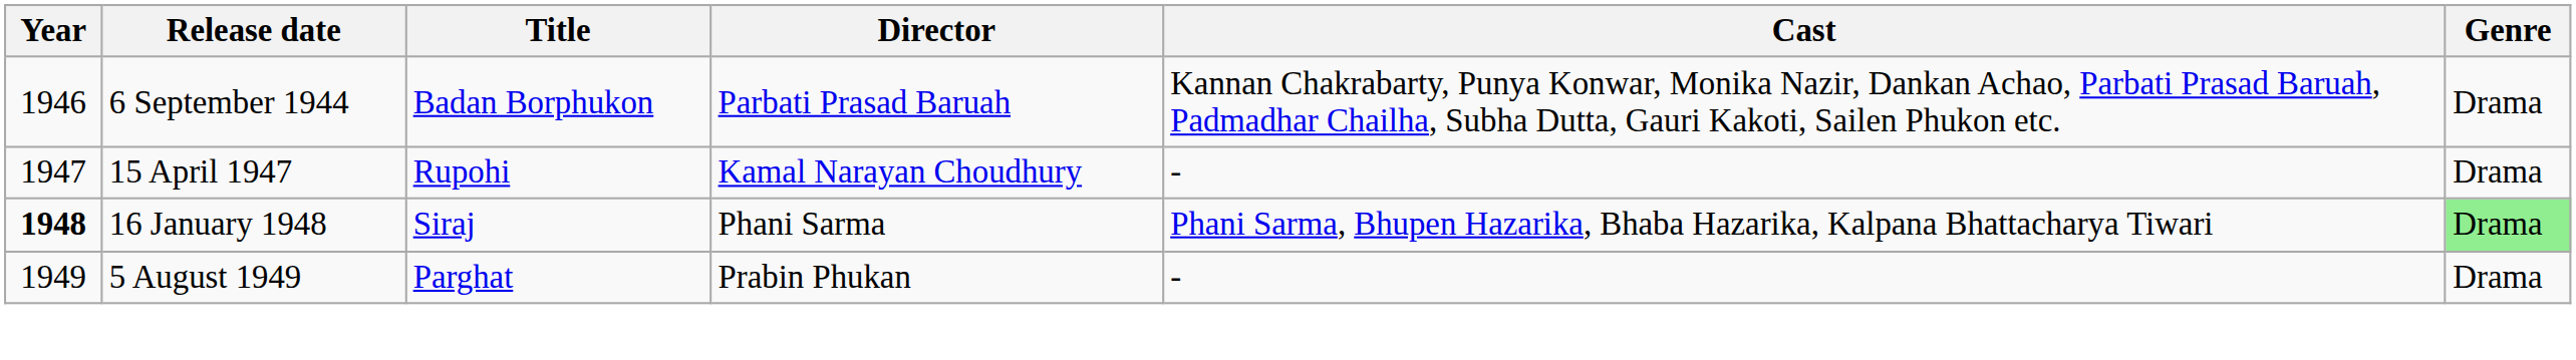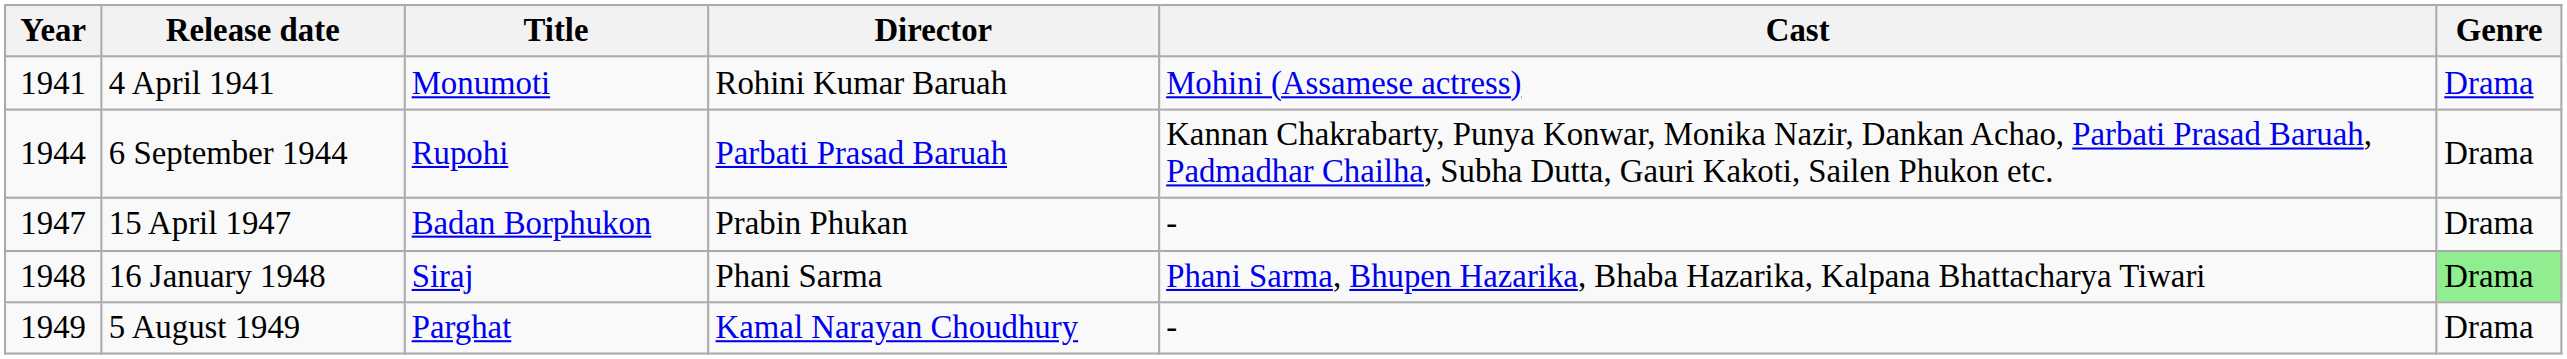 <table class="wikitable" border="0">
 <tr>
 <th>Year</th>
 <th>Release date</th>
 <th>Title</th>
 <th>Director</th>
 <th width=50%>Cast</th>
 <th>Genre</th>
 </tr>
 <tr>
-<td align=center>1946</td>
+<td align=center>1941</td>
+<td>4 April 1941</td>
+<td><a href='#'>Monumoti</a></td>
+<td>Rohini Kumar Baruah</td>
+<td><a href='#'>Mohini (Assamese actress)</a></td>
+<td><a href='#'>Drama</a><br></td>
+</tr>
+<tr>
+<td align=center>1944</td>
 <td>6 September 1944</td>
-<td><a href='#'>Badan Borphukon</a></td>
+<td><a href='#'>Rupohi</a></td>
 <td><a href='#'>Parbati Prasad Baruah</a></td>
 <td>Kannan Chakrabarty, Punya Konwar, Monika Nazir, Dankan Achao, <a href='#'>Parbati Prasad Baruah</a>, <a href='#'>Padmadhar Chailha</a>, Subha Dutta, Gauri Kakoti, Sailen Phukon etc.</td>
 <td>Drama<br></td>
 </tr>
 <tr>
 <td align=center>1947</td>
 <td>15 April 1947</td>
-<td><a href='#'>Rupohi</a></td>
-<td><a href='#'>Kamal Narayan Choudhury</a></td>
+<td><a href='#'>Badan Borphukon</a></td>
+<td>Prabin Phukan</td>
 <td>-</td>
 <td>Drama</td>
 </tr>
 <tr>
-<td align=center><strong>1948</strong></td>
+<td align=center>1948</td>
 <td>16 January 1948</td>
 <td><a href='#'>Siraj</a></td>
 <td>Phani Sarma</td>
 <td><a href='#'>Phani Sarma</a>, <a href='#'>Bhupen Hazarika</a>, Bhaba Hazarika, Kalpana Bhattacharya Tiwari</td>
 <td style="background: lightgreen;">Drama</td>
 </tr>
 <tr>
 <td align=center>1949</td>
 <td>5 August 1949</td>
 <td><a href='#'>Parghat</a></td>
-<td>Prabin Phukan</td>
+<td><a href='#'>Kamal Narayan Choudhury</a></td>
 <td>-</td>
 <td>Drama</td>
 </tr>
 </table>
